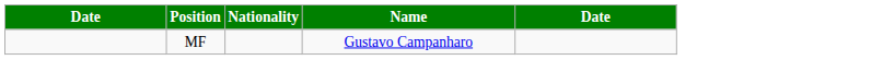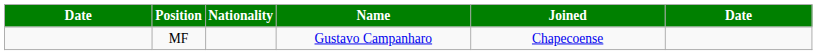 <table class="wikitable"  style="text-align:center; font-size:90%; ">
 <tr>
 <th style="background:green; color:white; width:150px;">Date</th>
 <th style="background:green; color:white; width:50px;">Position</th>
 <th style="background:green; color:white; width:50px;">Nationality</th>
 <th style="background:green; color:white; width:200px;">Name</th>
+<th style="background:green; color:white; width:200px;">Joined</th>
 <th style="background:green; color:white; width:150px;">Date</th>
 </tr>
 <tr>
 <td></td>
 <td>MF</td>
 <td></td>
 <td><a href='#'>Gustavo Campanharo</a></td>
+<td><a href='#'>Chapecoense</a></td>
 <td></td>
 </tr>
 </table>
